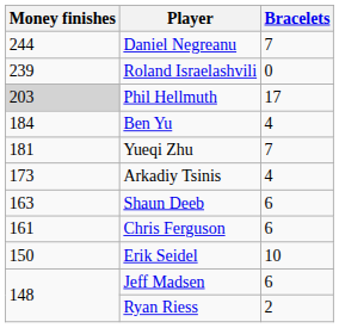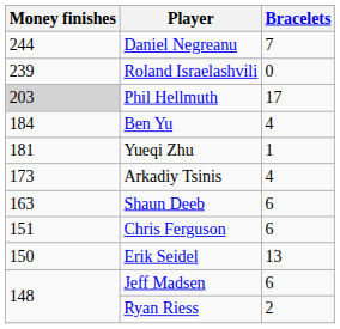 <table class="wikitable sortable">
 <tr>
 <th>Money finishes</th>
 <th>Player</th>
 <th><a href='#'>Bracelets</a></th>
 </tr>
 <tr>
 <td>244</td>
 <td> <a href='#'>Daniel Negreanu</a></td>
 <td>7</td>
 </tr>
 <tr>
 <td>239</td>
 <td> <a href='#'>Roland Israelashvili</a></td>
 <td>0</td>
 </tr>
 <tr>
 <td style="background: lightgrey;">203</td>
 <td> <a href='#'>Phil Hellmuth</a></td>
 <td>17</td>
 </tr>
 <tr>
 <td>184</td>
 <td> <a href='#'>Ben Yu</a></td>
 <td>4</td>
 </tr>
 <tr>
 <td>181</td>
 <td> Yueqi Zhu</td>
-<td>7</td>
+<td>1</td>
 </tr>
 <tr>
 <td>173</td>
 <td> Arkadiy Tsinis</td>
 <td>4</td>
 </tr>
 <tr>
 <td>163</td>
 <td> <a href='#'>Shaun Deeb</a></td>
 <td>6</td>
 </tr>
 <tr>
-<td>161</td>
+<td>151</td>
 <td> <a href='#'>Chris Ferguson</a></td>
 <td>6</td>
 </tr>
 <tr>
 <td>150</td>
 <td> <a href='#'>Erik Seidel</a></td>
-<td>10</td>
+<td>13</td>
 </tr>
 <tr>
 <td rowspan=2>148</td>
 <td> <a href='#'>Jeff Madsen</a></td>
 <td>6</td>
 </tr>
 <tr>
 <td> <a href='#'>Ryan Riess</a></td>
 <td>2</td>
 </tr>
 </table>
